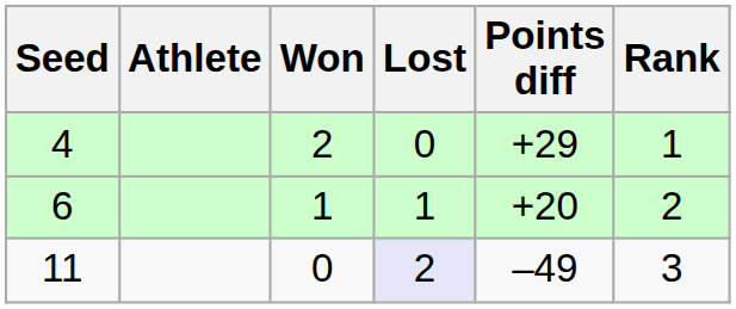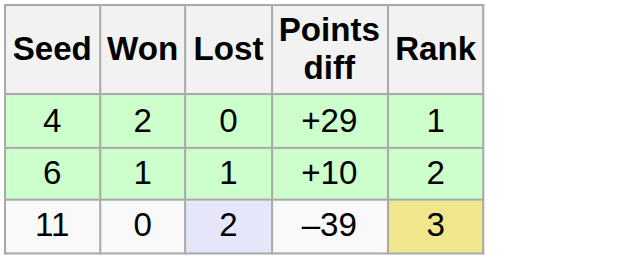 <table class="wikitable">
 <tr>
 <th>Seed</th>
-<th>Athlete</th>
 <th>Won</th>
 <th>Lost</th>
 <th>Points<br>diff</th>
 <th>Rank</th>
 </tr>
 <tr bgcolor="#ccffcc">
 <td align="center">4</td>
-<td><strong></strong></td>
 <td align="center">2</td>
 <td align="center">0</td>
 <td align="center">+29</td>
 <td align="center">1</td>
 </tr>
 <tr bgcolor="#ccffcc">
 <td align="center">6</td>
-<td><strong></strong></td>
 <td align="center">1</td>
 <td align="center">1</td>
-<td align="center">+20</td>
+<td align="center">+10</td>
 <td align="center">2</td>
 </tr>
 <tr>
 <td align="center">11</td>
-<td></td>
 <td align="center">0</td>
 <td align="center" style="background: lavender;">2</td>
-<td align="center">–49</td>
-<td align="center">3</td>
+<td align="center">–39</td>
+<td align="center" style="background: khaki;">3</td>
 </tr>
 </table>
